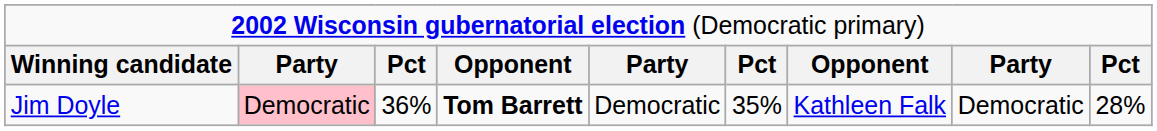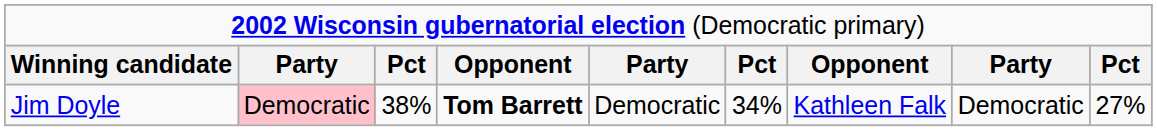 <table class="wikitable" style="font-size:88%">
 <tr>
 <td colspan=10 style="text-align:center;"><strong><a href='#'>2002 Wisconsin gubernatorial election</a></strong> (Democratic primary)</td>
 </tr>
 <tr>
 <th>Winning candidate</th>
 <th>Party</th>
 <th>Pct</th>
 <th>Opponent</th>
 <th>Party</th>
 <th>Pct</th>
 <th>Opponent</th>
 <th>Party</th>
 <th>Pct</th>
 </tr>
 <tr>
 <td><a href='#'>Jim Doyle</a></td>
 <td style="background: pink;">Democratic</td>
-<td>36%</td>
+<td>38%</td>
 <td><strong>Tom Barrett</strong></td>
 <td>Democratic</td>
-<td>35%</td>
+<td>34%</td>
 <td><a href='#'>Kathleen Falk</a></td>
 <td>Democratic</td>
-<td>28%</td>
+<td>27%</td>
 </tr>
 </table>
